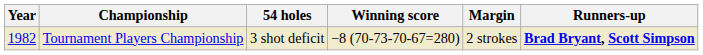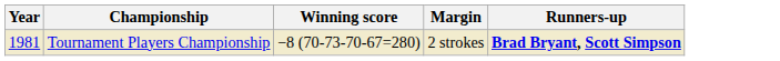 <table class="wikitable">
 <tr>
 <th>Year</th>
 <th>Championship</th>
-<th>54 holes</th>
 <th>Winning score</th>
 <th>Margin</th>
 <th>Runners-up</th>
 </tr>
 <tr style="background:#f2ecce;">
-<td><a href='#'>1982</a></td>
+<td><a href='#'>1981</a></td>
 <td><a href='#'>Tournament Players Championship</a></td>
-<td>3 shot deficit</td>
 <td>−8 (70-73-70-67=280)</td>
 <td>2 strokes</td>
 <td><strong> <a href='#'>Brad Bryant</a>,  <a href='#'>Scott Simpson</a></strong></td>
 </tr>
 </table>
